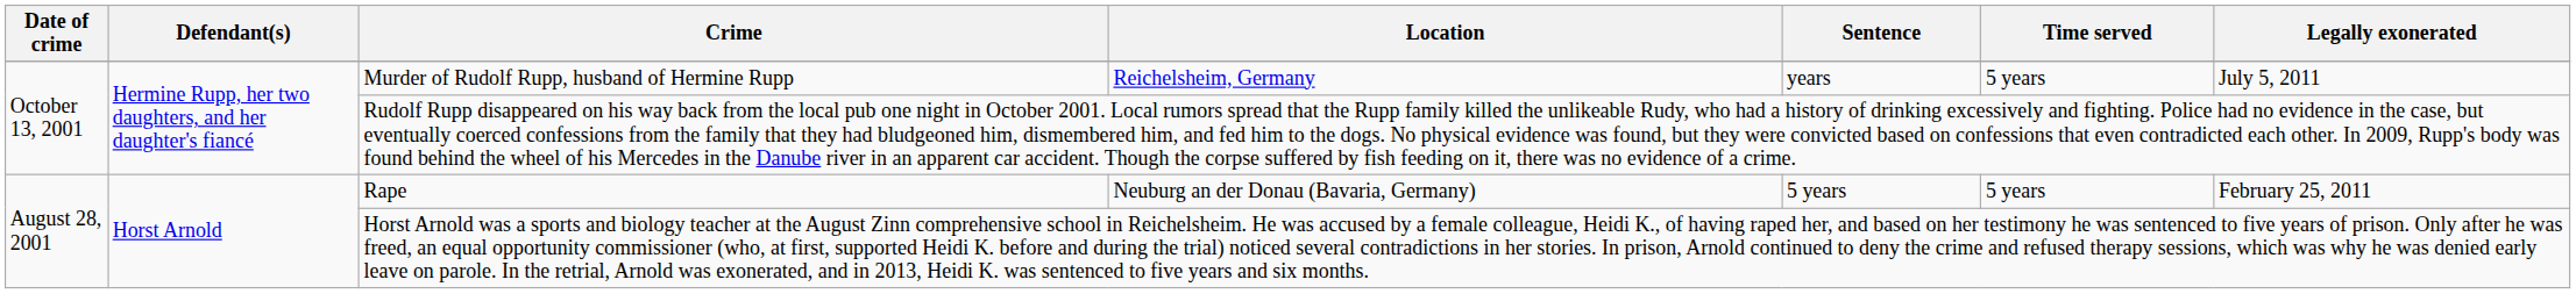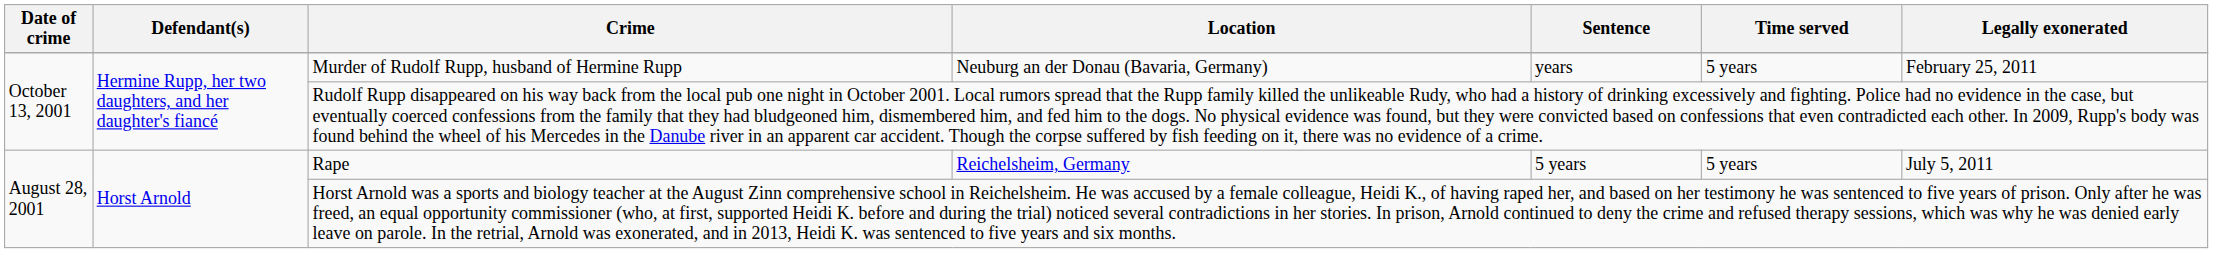 <table class="wikitable sortable">
 <tr>
 <th>Date of crime</th>
 <th>Defendant(s)</th>
 <th>Crime</th>
 <th>Location</th>
 <th>Sentence</th>
 <th>Time served</th>
 <th>Legally exonerated</th>
 </tr>
 <tr>
 </tr>
 <tr ->
 <td rowspan="2">October 13, 2001</td>
 <td rowspan="2"><a href='#'>Hermine Rupp, her two daughters, and her daughter's fiancé</a></td>
 <td>Murder of Rudolf Rupp, husband of Hermine Rupp</td>
-<td><a href='#'>Reichelsheim, Germany</a></td>
+<td>Neuburg an der Donau (Bavaria, Germany)</td>
 <td> years</td>
 <td>5 years</td>
-<td>July 5, 2011</td>
+<td>February 25, 2011</td>
 </tr>
 <tr>
 <td colspan=5>Rudolf Rupp disappeared on his way back from the local pub one night in October 2001. Local rumors spread that the Rupp family killed the unlikeable Rudy, who had a history of drinking excessively and fighting. Police had no evidence in the case, but eventually coerced confessions from the family that they had bludgeoned him, dismembered him, and fed him to the dogs. No physical evidence was found, but they were convicted based on confessions that even contradicted each other. In 2009, Rupp's body was found behind the wheel of his Mercedes in the <a href='#'>Danube</a> river in an apparent car accident. Though the corpse suffered by fish feeding on it, there was no evidence of a crime.</td>
 </tr>
 <tr ->
 <td rowspan="2">August 28, 2001</td>
 <td rowspan="2"><a href='#'>Horst Arnold</a></td>
 <td>Rape</td>
-<td>Neuburg an der Donau (Bavaria, Germany)</td>
+<td><a href='#'>Reichelsheim, Germany</a></td>
 <td>5 years</td>
 <td>5 years</td>
-<td>February 25, 2011</td>
+<td>July 5, 2011</td>
 </tr>
 <tr>
 <td colspan=5>Horst Arnold was a sports and biology teacher at the August Zinn comprehensive school in Reichelsheim. He was accused by a female colleague, Heidi K., of having raped her, and based on her testimony he was sentenced to five years of prison. Only after he was freed, an equal opportunity commissioner (who, at first, supported Heidi K. before and during the trial) noticed several contradictions in her stories. In prison, Arnold continued to deny the crime and refused therapy sessions, which was why he was denied early leave on parole. In the retrial, Arnold was exonerated, and in 2013, Heidi K. was sentenced to five years and six months.</td>
 </tr>
 </table>
